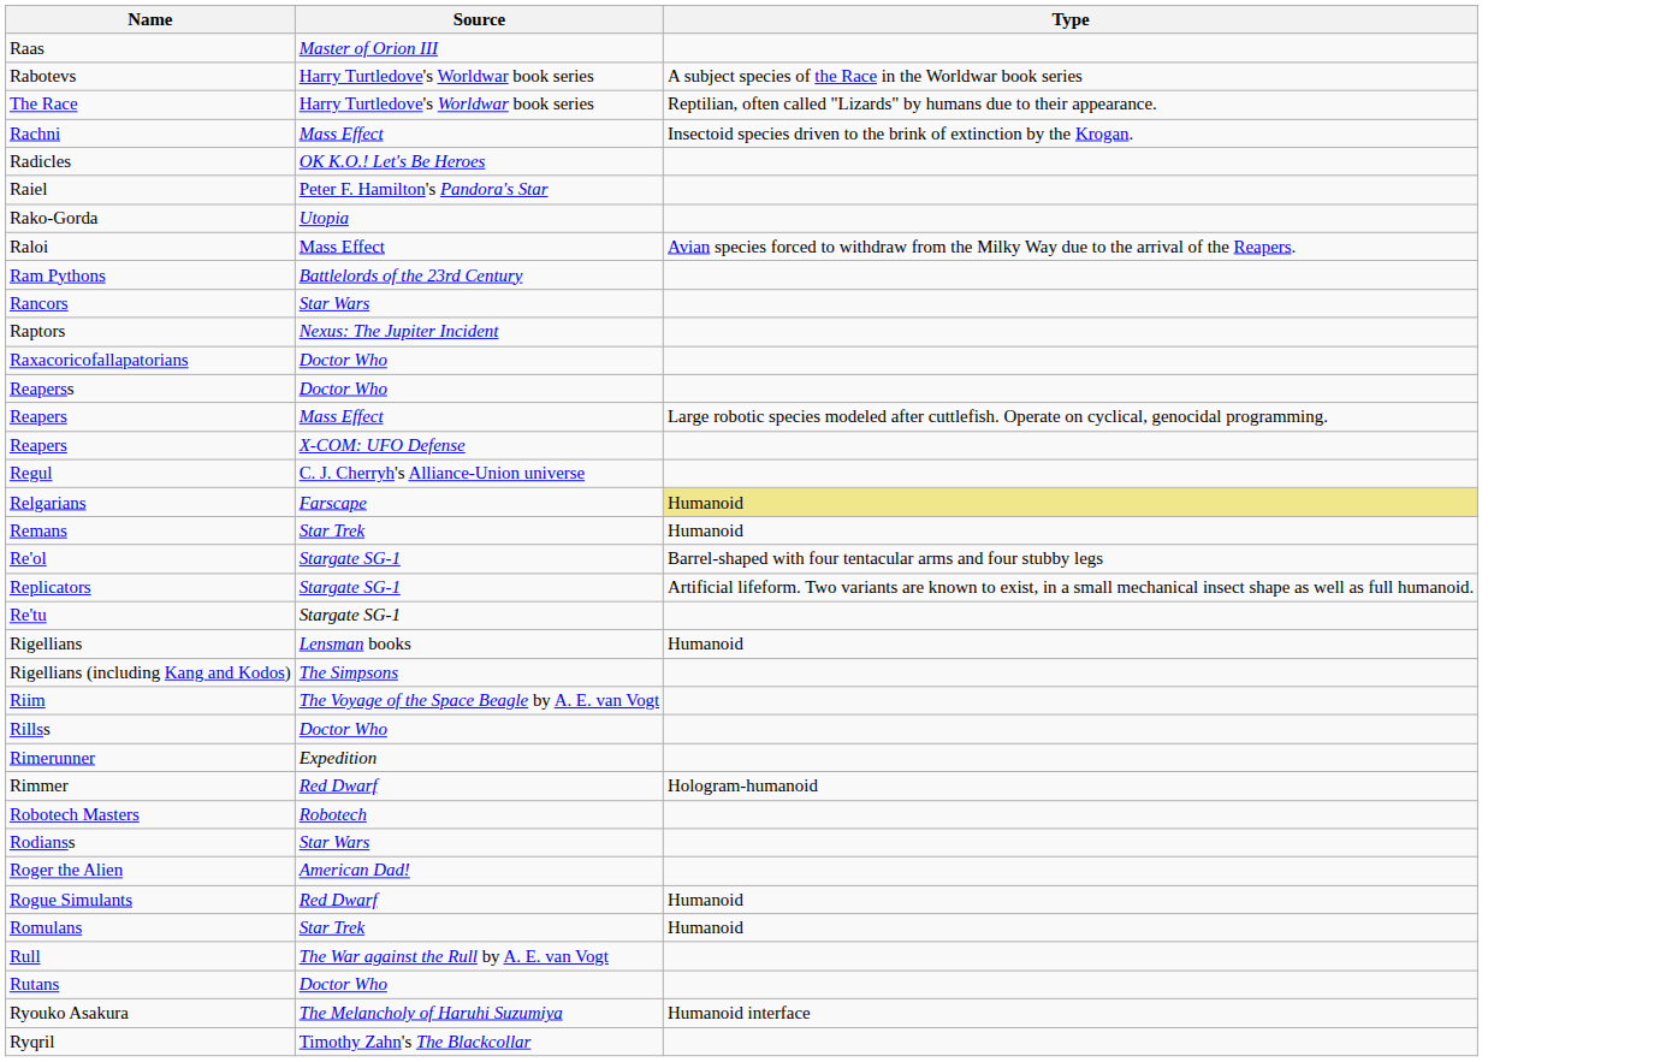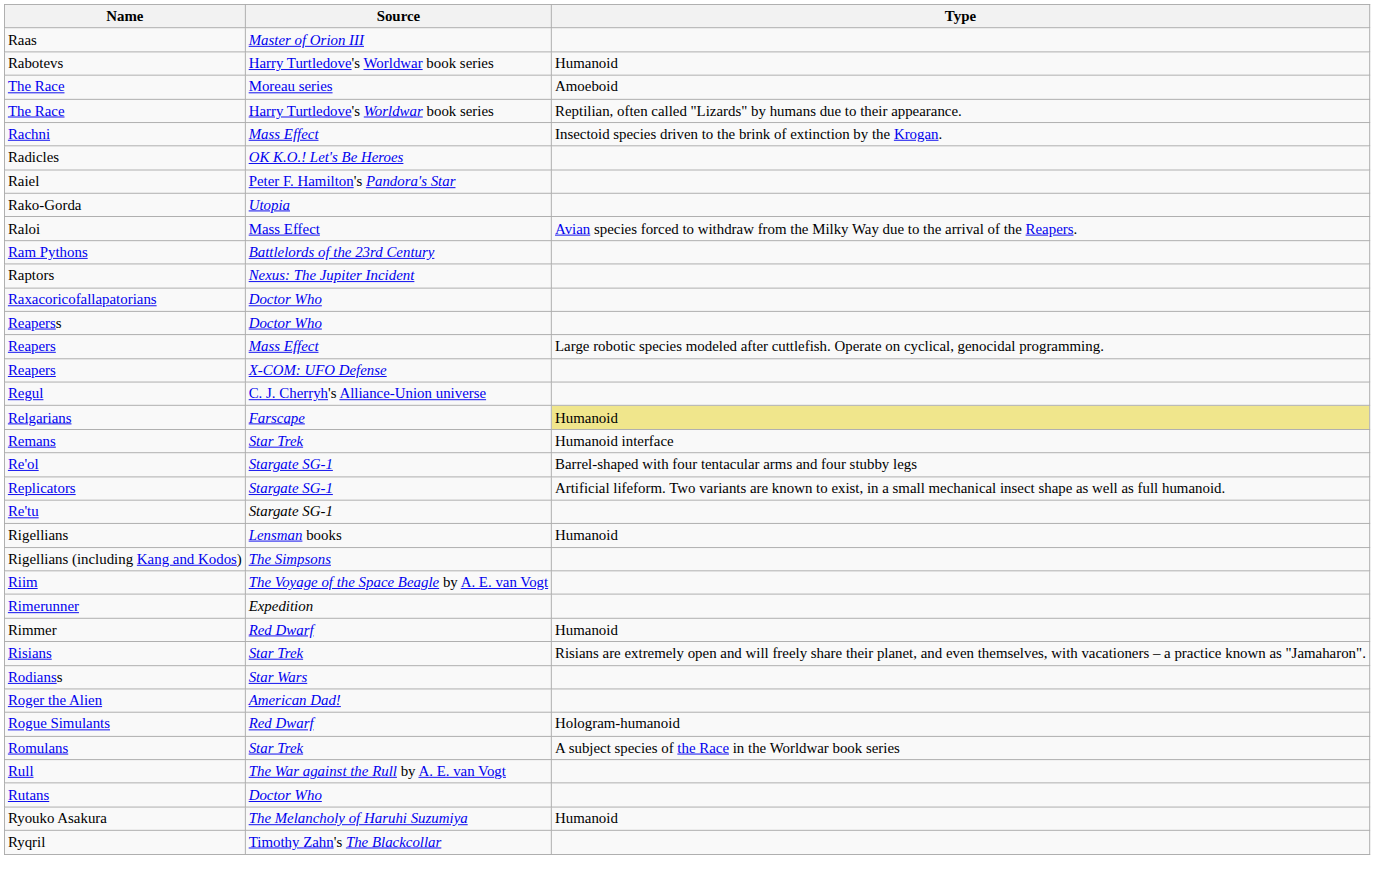 <table class="wikitable sortable">
 <tr>
 <th>Name</th>
 <th>Source</th>
 <th>Type</th>
 </tr>
 <tr>
 <td>Raas</td>
 <td><em><a href='#'>Master of Orion III</a></em></td>
 <td></td>
 </tr>
 <tr>
 <td>Rabotevs</td>
 <td><a href='#'>Harry Turtledove</a>'s <a href='#'>Worldwar</a> book series</td>
-<td>A subject species of <a href='#'>the Race</a> in the Worldwar book series</td>
+<td>Humanoid</td>
+</tr>
+<tr>
+<td><a href='#'>The Race</a></td>
+<td><a href='#'>Moreau series</a></td>
+<td>Amoeboid</td>
 </tr>
 <tr>
 <td><a href='#'>The Race</a></td>
 <td><a href='#'>Harry Turtledove</a>'s <em><a href='#'>Worldwar</a></em> book series</td>
 <td>Reptilian, often called "Lizards" by humans due to their appearance.</td>
 </tr>
 <tr>
 <td><a href='#'>Rachni</a></td>
 <td><em><a href='#'>Mass Effect</a></em></td>
 <td>Insectoid species driven to the brink of extinction by the <a href='#'>Krogan</a>.</td>
 </tr>
 <tr>
 <td>Radicles</td>
 <td><em><a href='#'>OK K.O.! Let's Be Heroes</a></em></td>
 <td></td>
 </tr>
 <tr>
 <td>Raiel</td>
 <td><a href='#'>Peter F. Hamilton</a>'s <em><a href='#'>Pandora's Star</a></em></td>
 <td></td>
 </tr>
 <tr>
 <td>Rako-Gorda</td>
 <td><em><a href='#'>Utopia</a></em></td>
 <td></td>
 </tr>
 <tr>
 <td>Raloi</td>
 <td><a href='#'>Mass Effect</a></td>
 <td><a href='#'>Avian</a> species forced to withdraw from the Milky Way due to the arrival of the <a href='#'>Reapers</a>.</td>
 </tr>
 <tr>
 <td><a href='#'>Ram Pythons</a></td>
 <td><em><a href='#'>Battlelords of the 23rd Century</a></em></td>
-<td></td>
-</tr>
-<tr>
-<td><a href='#'>Rancors</a></td>
-<td><em><a href='#'>Star Wars</a></em></td>
 <td></td>
 </tr>
 <tr>
 <td>Raptors</td>
 <td><em><a href='#'>Nexus: The Jupiter Incident</a></em></td>
 <td></td>
 </tr>
 <tr>
 <td><a href='#'>Raxacoricofallapatorians</a></td>
 <td><em><a href='#'>Doctor Who</a></em></td>
 <td></td>
 </tr>
 <tr>
 <td><a href='#'>Reapers</a>s</td>
 <td><em><a href='#'>Doctor Who</a></em></td>
 <td></td>
 </tr>
 <tr>
 <td><a href='#'>Reapers</a></td>
 <td><em><a href='#'>Mass Effect</a></em></td>
 <td>Large robotic species modeled after cuttlefish. Operate on cyclical, genocidal programming.</td>
 </tr>
 <tr>
 <td><a href='#'>Reapers</a></td>
 <td><em><a href='#'>X-COM: UFO Defense</a></em></td>
 <td></td>
 </tr>
 <tr>
 <td><a href='#'>Regul</a></td>
 <td><a href='#'>C. J. Cherryh</a>'s <a href='#'>Alliance-Union universe</a></td>
 <td></td>
 </tr>
 <tr>
 <td><a href='#'>Relgarians</a></td>
 <td><em><a href='#'>Farscape</a></em></td>
 <td style="background: khaki;">Humanoid</td>
 </tr>
 <tr>
 <td><a href='#'>Remans</a></td>
 <td><em><a href='#'>Star Trek</a></em></td>
-<td>Humanoid</td>
+<td>Humanoid interface</td>
 </tr>
 <tr>
 <td><a href='#'>Re'ol</a></td>
 <td><em><a href='#'>Stargate SG-1</a></em></td>
 <td>Barrel-shaped with four tentacular arms and four stubby legs</td>
 </tr>
 <tr>
 <td><a href='#'>Replicators</a></td>
 <td><em><a href='#'>Stargate SG-1</a></em></td>
 <td>Artificial lifeform. Two variants are known to exist, in a small mechanical insect shape as well as full humanoid.</td>
 </tr>
 <tr>
 <td><a href='#'>Re'tu</a></td>
 <td><em>Stargate SG-1</em></td>
 <td></td>
 </tr>
 <tr>
 <td>Rigellians</td>
 <td><em><a href='#'>Lensman</a></em> books</td>
 <td>Humanoid</td>
 </tr>
 <tr>
 <td>Rigellians (including <a href='#'>Kang and Kodos</a>)</td>
 <td><em><a href='#'>The Simpsons</a></em></td>
 <td></td>
 </tr>
 <tr>
 <td><a href='#'>Riim</a></td>
 <td><em><a href='#'>The Voyage of the Space Beagle</a></em> by <a href='#'>A. E. van Vogt</a></td>
 <td></td>
 </tr>
 <tr>
-<td><a href='#'>Rills</a>s</td>
-<td><em><a href='#'>Doctor Who</a></em></td>
-<td></td>
-</tr>
-<tr>
 <td><a href='#'>Rimerunner</a></td>
 <td><em>Expedition</em></td>
 <td></td>
 </tr>
 <tr>
 <td>Rimmer</td>
 <td><em><a href='#'>Red Dwarf</a></em></td>
-<td>Hologram-humanoid</td>
+<td>Humanoid</td>
 </tr>
 <tr>
-<td><a href='#'>Robotech Masters</a></td>
-<td><em><a href='#'>Robotech</a></em></td>
-<td></td>
+<td><a href='#'>Risians</a></td>
+<td><em><a href='#'>Star Trek</a></em></td>
+<td>Risians are extremely open and will freely share their planet, and even themselves, with vacationers – a practice known as "Jamaharon".</td>
 </tr>
 <tr>
 <td><a href='#'>Rodians</a>s</td>
 <td><em><a href='#'>Star Wars</a></em></td>
 <td></td>
 </tr>
 <tr>
 <td><a href='#'>Roger the Alien</a></td>
 <td><em><a href='#'>American Dad!</a></em></td>
 <td></td>
 </tr>
 <tr>
 <td><a href='#'>Rogue Simulants</a></td>
 <td><em><a href='#'>Red Dwarf</a></em></td>
-<td>Humanoid</td>
+<td>Hologram-humanoid</td>
 </tr>
 <tr>
 <td><a href='#'>Romulans</a></td>
 <td><em><a href='#'>Star Trek</a></em></td>
-<td>Humanoid</td>
+<td>A subject species of <a href='#'>the Race</a> in the Worldwar book series</td>
 </tr>
 <tr>
 <td><a href='#'>Rull</a></td>
 <td><em><a href='#'>The War against the Rull</a></em> by <a href='#'>A. E. van Vogt</a></td>
 <td></td>
 </tr>
 <tr>
 <td><a href='#'>Rutans</a></td>
 <td><em><a href='#'>Doctor Who</a></em></td>
 <td></td>
 </tr>
 <tr>
 <td>Ryouko Asakura</td>
 <td><em><a href='#'>The Melancholy of Haruhi Suzumiya</a></em></td>
-<td>Humanoid interface</td>
+<td>Humanoid</td>
 </tr>
 <tr>
 <td>Ryqril</td>
 <td><a href='#'>Timothy Zahn</a>'s <em><a href='#'>The Blackcollar</a></em></td>
 <td></td>
 </tr>
 </table>
